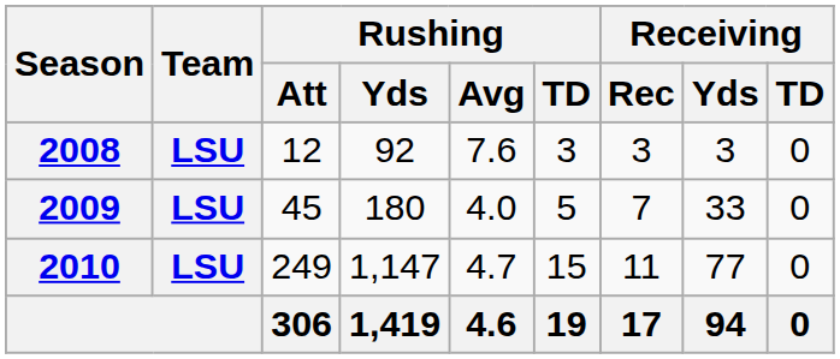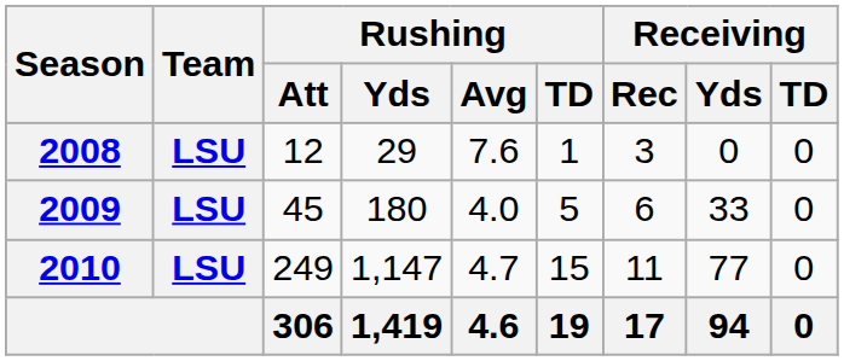 <table class="wikitable" style="text-align:center;">
 <tr>
 <th rowspan="2">Season</th>
 <th rowspan="2">Team</th>
 <th colspan="4">Rushing</th>
 <th colspan="3">Receiving</th>
 </tr>
 <tr>
 <th>Att</th>
 <th>Yds</th>
 <th>Avg</th>
 <th>TD</th>
 <th>Rec</th>
 <th>Yds</th>
 <th>TD</th>
 </tr>
 <tr>
 <th><a href='#'>2008</a></th>
 <th><a href='#'>LSU</a></th>
 <td>12</td>
-<td>92</td>
+<td>29</td>
 <td>7.6</td>
+<td>1</td>
 <td>3</td>
-<td>3</td>
-<td>3</td>
+<td>0</td>
 <td>0</td>
 </tr>
 <tr>
 <th><a href='#'>2009</a></th>
 <th><a href='#'>LSU</a></th>
 <td>45</td>
 <td>180</td>
 <td>4.0</td>
 <td>5</td>
-<td>7</td>
+<td>6</td>
 <td>33</td>
 <td>0</td>
 </tr>
 <tr>
 <th><a href='#'>2010</a></th>
 <th><a href='#'>LSU</a></th>
 <td>249</td>
 <td>1,147</td>
 <td>4.7</td>
 <td>15</td>
 <td>11</td>
 <td>77</td>
 <td>0</td>
 </tr>
 <tr>
 <th colspan="2"></th>
 <th>306</th>
 <th>1,419</th>
 <th>4.6</th>
 <th>19</th>
 <th>17</th>
 <th>94</th>
 <th>0</th>
 </tr>
 </table>
